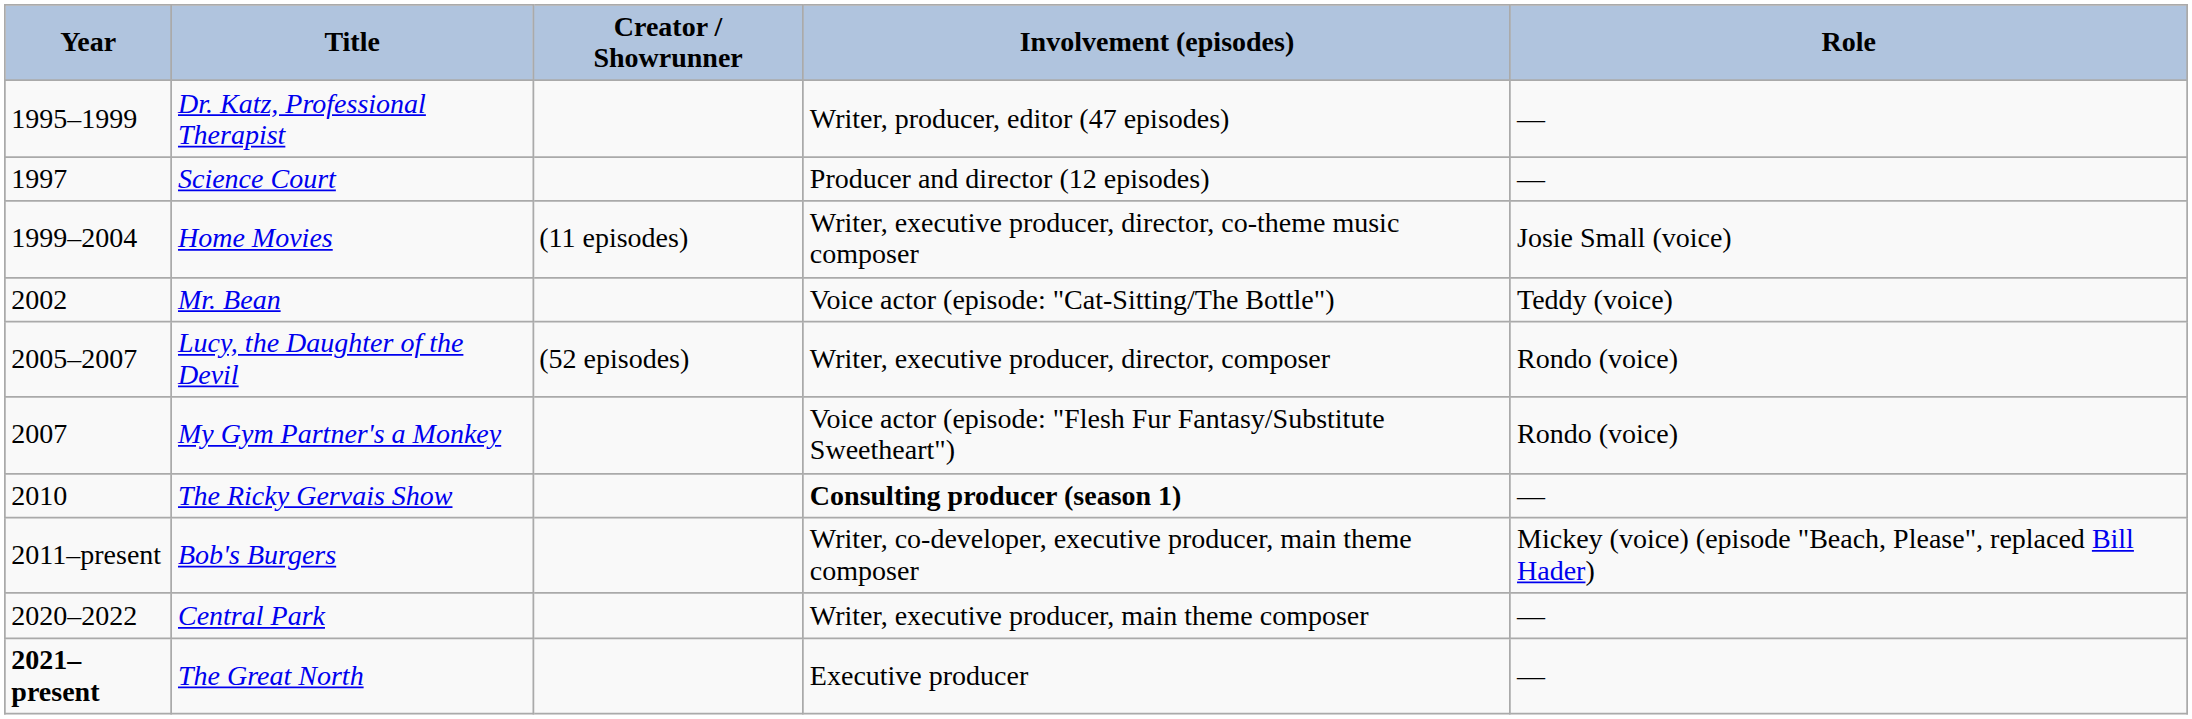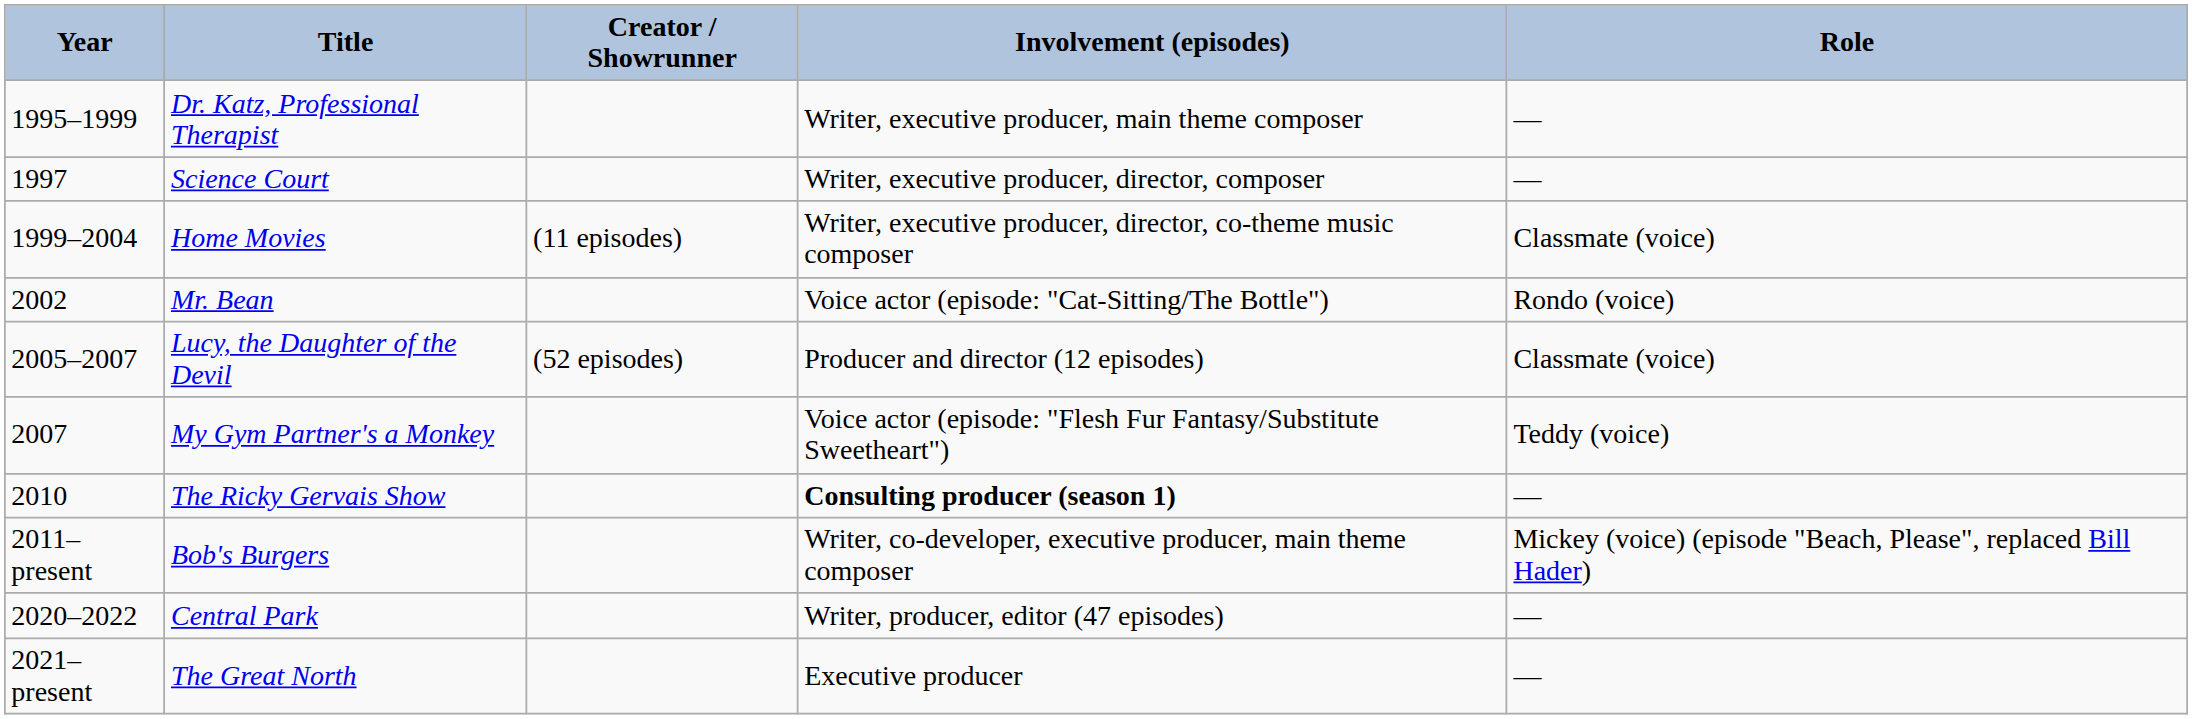 <table class="wikitable">
 <tr style="text-align:center;">
 <th scope="col" style="background:#B0C4DE;">Year</th>
 <th scope="col" style="background:#B0C4DE;">Title</th>
 <th scope="col" style="background:#B0C4DE;">Creator / Showrunner</th>
 <th scope="col" style="background:#B0C4DE;">Involvement (episodes)</th>
 <th scope="col" style="background:#B0C4DE;">Role</th>
 </tr>
 <tr>
 <td>1995–1999</td>
 <td scope="row"><em><a href='#'>Dr. Katz, Professional Therapist</a></em></td>
 <td></td>
-<td>Writer, producer, editor (47 episodes)</td>
+<td>Writer, executive producer, main theme composer</td>
 <td>—</td>
 </tr>
 <tr>
 <td>1997</td>
 <td scope="row"><em><a href='#'>Science Court</a></em></td>
 <td></td>
-<td>Producer and director (12 episodes)</td>
+<td>Writer, executive producer, director, composer</td>
 <td>—</td>
 </tr>
 <tr>
 <td>1999–2004</td>
 <td scope="row"><em><a href='#'>Home Movies</a></em></td>
 <td> (11 episodes)</td>
 <td>Writer, executive producer, director, co-theme music composer</td>
-<td>Josie Small (voice)</td>
+<td>Classmate (voice)</td>
 </tr>
 <tr>
 <td>2002</td>
 <td scope="row"><em><a href='#'>Mr. Bean</a></em></td>
 <td></td>
 <td>Voice actor (episode: "Cat-Sitting/The Bottle")</td>
-<td>Teddy (voice)</td>
+<td>Rondo (voice)</td>
 </tr>
 <tr>
 <td>2005–2007</td>
 <td scope="row"><em><a href='#'>Lucy, the Daughter of the Devil</a></em></td>
 <td> (52 episodes)</td>
-<td>Writer, executive producer, director, composer</td>
-<td>Rondo (voice)</td>
+<td>Producer and director (12 episodes)</td>
+<td>Classmate (voice)</td>
 </tr>
 <tr>
 <td>2007</td>
 <td scope="row"><em><a href='#'>My Gym Partner's a Monkey</a></em></td>
 <td></td>
 <td>Voice actor (episode: "Flesh Fur Fantasy/Substitute Sweetheart")</td>
-<td>Rondo (voice)</td>
+<td>Teddy (voice)</td>
 </tr>
 <tr>
 <td>2010</td>
 <td scope="row"><em><a href='#'>The Ricky Gervais Show</a></em></td>
 <td></td>
 <td><strong>Consulting producer (season 1)</strong></td>
 <td>—</td>
 </tr>
 <tr>
 <td>2011–present</td>
 <td scope="row"><em><a href='#'>Bob's Burgers</a></em></td>
 <td></td>
 <td>Writer, co-developer, executive producer, main theme composer</td>
 <td>Mickey (voice) (episode "Beach, Please", replaced <a href='#'>Bill Hader</a>)</td>
 </tr>
 <tr>
 <td>2020–2022</td>
 <td scope="row"><em><a href='#'>Central Park</a></em></td>
 <td></td>
-<td>Writer, executive producer, main theme composer</td>
+<td>Writer, producer, editor (47 episodes)</td>
 <td>—</td>
 </tr>
 <tr>
-<td><strong>2021–present</strong></td>
+<td>2021–present</td>
 <td scope="row"><em><a href='#'>The Great North</a></em></td>
 <td></td>
 <td>Executive producer</td>
 <td>—</td>
 </tr>
 </table>
